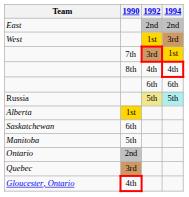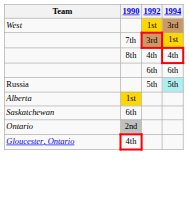 <table class="wikitable sortable" style="text-align:center; font-size:80%">
 <tr>
 <th width=170>Team</th>
 <th><a href='#'>1990</a></th>
 <th><a href='#'>1992</a></th>
 <th><a href='#'>1994</a></th>
-</tr>
-<tr>
-<td align=left><em> East</em></td>
-<td></td>
-<td bgcolor=silver>2nd</td>
-<td bgcolor=silver>2nd</td>
 </tr>
 <tr>
 <td align=left><em> West</em></td>
 <td></td>
 <td bgcolor=gold>1st</td>
 <td bgcolor=#cc9966>3rd</td>
 </tr>
 <tr>
 <td align=left></td>
 <td>7th</td>
 <td bgcolor=#cc9966 style="border:3px solid red">3rd</td>
 <td bgcolor=gold>1st</td>
 </tr>
 <tr>
 <td align=left></td>
 <td>8th</td>
 <td>4th</td>
 <td style="border:3px solid red">4th</td>
 </tr>
 <tr>
 <td align=left></td>
 <td></td>
 <td>6th</td>
 <td>6th</td>
 </tr>
 <tr>
 <td align=left> Russia</td>
 <td></td>
-<td style="background: khaki;">5th</td>
+<td>5th</td>
 <td style="background: paleturquoise;">5th</td>
 </tr>
 <tr>
 <td align=left> <em>Alberta</em></td>
 <td bgcolor=gold>1st</td>
 <td></td>
 <td></td>
 </tr>
 <tr>
 <td align=left> <em>Saskatchewan</em></td>
 <td>6th</td>
 <td></td>
 <td></td>
 </tr>
 <tr>
-<td align=left> <em>Manitoba</em></td>
-<td>5th</td>
-<td></td>
-<td></td>
-</tr>
-<tr>
 <td align=left> <em>Ontario</em></td>
 <td bgcolor=silver>2nd</td>
-<td></td>
-<td></td>
-</tr>
-<tr>
-<td align=left> <em>Quebec</em></td>
-<td bgcolor=#cc9966>3rd</td>
 <td></td>
 <td></td>
 </tr>
 <tr>
 <td align=left> <a href='#'><em>Gloucester</em>, <em>Ontario</em></a></td>
 <td style="border:3px solid red">4th</td>
 <td></td>
 <td></td>
 </tr>
 </table>
